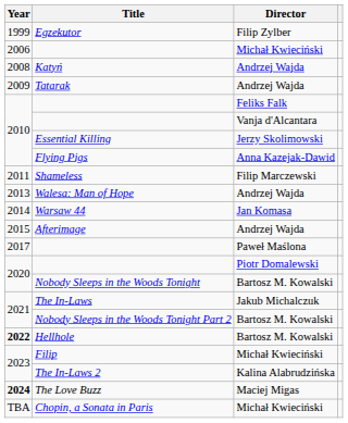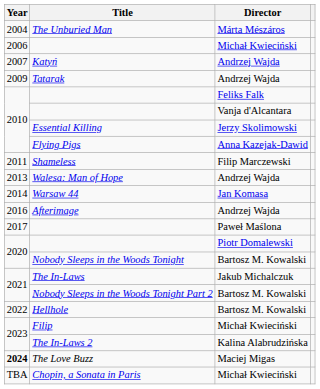 <table class="wikitable plainrowheaders sortable">
 <tr style="text-align:center;">
 <th>Year</th>
 <th>Title</th>
 <th>Director</th>
 <th class="unsortable"></th>
 </tr>
 <tr>
-<td>1999</td>
-<td><em><a href='#'>Egzekutor</a></em></td>
-<td>Filip Zylber</td>
+<td>2004</td>
+<td><em><a href='#'>The Unburied Man</a></em></td>
+<td><a href='#'>Márta Mészáros</a></td>
 <td></td>
 </tr>
 <tr>
 <td>2006</td>
 <td><em></em></td>
 <td><a href='#'>Michał Kwieciński</a></td>
 <td></td>
 </tr>
 <tr>
-<td>2008</td>
+<td>2007</td>
 <td><em><a href='#'>Katyń</a></em></td>
 <td><a href='#'>Andrzej Wajda</a></td>
 <td></td>
 </tr>
 <tr>
 <td>2009</td>
 <td><em><a href='#'>Tatarak</a></em></td>
 <td>Andrzej Wajda</td>
 <td></td>
 </tr>
 <tr>
 <td rowspan="4">2010</td>
 <td><em></em></td>
 <td><a href='#'>Feliks Falk</a></td>
 <td></td>
 </tr>
 <tr>
 <td><em></em></td>
 <td>Vanja d'Alcantara</td>
 <td></td>
 </tr>
 <tr>
 <td><em><a href='#'>Essential Killing</a></em></td>
 <td><a href='#'>Jerzy Skolimowski</a></td>
 <td></td>
 </tr>
 <tr>
 <td><em><a href='#'>Flying Pigs</a></em></td>
 <td><a href='#'>Anna Kazejak-Dawid</a></td>
 <td></td>
 </tr>
 <tr>
 <td>2011</td>
 <td><em><a href='#'>Shameless</a></em></td>
 <td>Filip Marczewski</td>
 <td></td>
 </tr>
 <tr>
 <td>2013</td>
 <td><em><a href='#'>Walesa: Man of Hope</a></em></td>
 <td>Andrzej Wajda</td>
 <td></td>
 </tr>
 <tr>
 <td>2014</td>
 <td><em><a href='#'>Warsaw 44</a></em></td>
 <td><a href='#'>Jan Komasa</a></td>
 <td></td>
 </tr>
 <tr>
-<td>2015</td>
+<td>2016</td>
 <td><em><a href='#'>Afterimage</a></em></td>
 <td>Andrzej Wajda</td>
 <td></td>
 </tr>
 <tr>
 <td>2017</td>
 <td><em></em></td>
 <td>Paweł Maślona</td>
 <td></td>
 </tr>
 <tr>
 <td rowspan="2">2020</td>
 <td><em></em></td>
 <td><a href='#'>Piotr Domalewski</a></td>
 <td></td>
 </tr>
 <tr>
 <td><em><a href='#'>Nobody Sleeps in the Woods Tonight</a></em></td>
 <td>Bartosz M. Kowalski</td>
 <td></td>
 </tr>
 <tr>
 <td rowspan="2">2021</td>
 <td><em><a href='#'>The In-Laws</a></em></td>
 <td>Jakub Michalczuk</td>
 <td></td>
 </tr>
 <tr>
 <td><em><a href='#'>Nobody Sleeps in the Woods Tonight Part 2</a></em></td>
 <td>Bartosz M. Kowalski</td>
 <td></td>
 </tr>
 <tr>
-<td><strong>2022</strong></td>
+<td>2022</td>
 <td><em><a href='#'>Hellhole</a></em></td>
 <td>Bartosz M. Kowalski</td>
 <td></td>
 </tr>
 <tr>
 <td rowspan="2">2023</td>
 <td><em><a href='#'>Filip</a></em></td>
 <td>Michał Kwieciński</td>
 <td></td>
 </tr>
 <tr>
 <td><em><a href='#'>The In-Laws 2</a></em></td>
 <td>Kalina Alabrudzińska</td>
 <td></td>
 </tr>
 <tr>
 <td><strong>2024</strong></td>
 <td><em>The Love Buzz</em></td>
 <td>Maciej Migas</td>
 <td></td>
 </tr>
 <tr>
 <td>TBA</td>
 <td><em><a href='#'>Chopin, a Sonata in Paris</a></em></td>
 <td>Michał Kwieciński</td>
 <td></td>
 </tr>
 </table>
